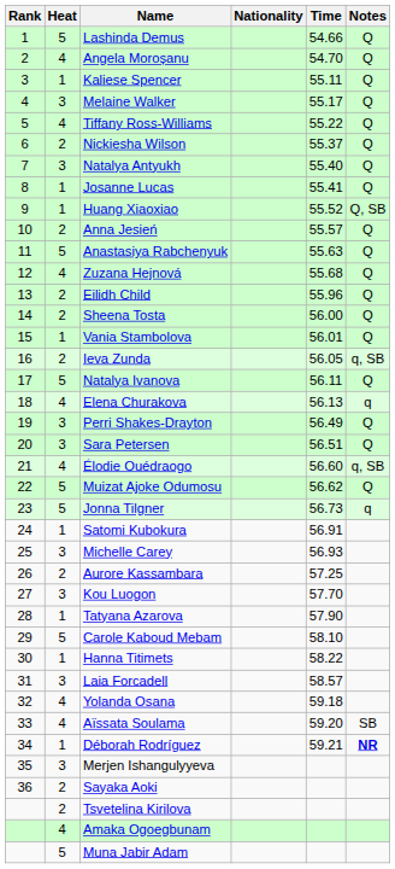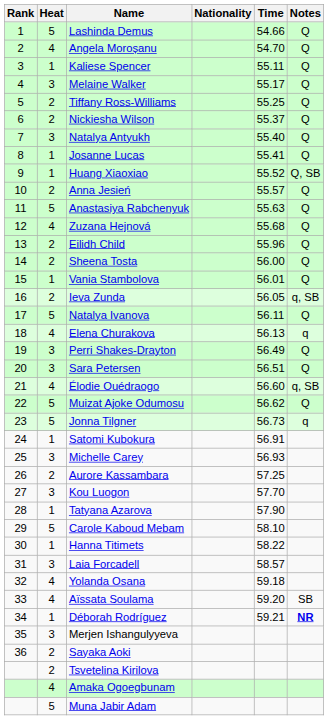 <table class="wikitable sortable" style="text-align:center">
 <tr>
 <th>Rank</th>
 <th>Heat</th>
 <th>Name</th>
 <th>Nationality</th>
 <th>Time</th>
 <th>Notes</th>
 </tr>
 <tr bgcolor=ccffcc>
 <td>1</td>
 <td>5</td>
 <td align=left><a href='#'>Lashinda Demus</a></td>
 <td align=left></td>
 <td>54.66</td>
 <td>Q</td>
 </tr>
 <tr bgcolor=ccffcc>
 <td>2</td>
 <td>4</td>
 <td align=left><a href='#'>Angela Moroșanu</a></td>
 <td align=left></td>
 <td>54.70</td>
 <td>Q</td>
 </tr>
 <tr bgcolor=ccffcc>
 <td>3</td>
 <td>1</td>
 <td align=left><a href='#'>Kaliese Spencer</a></td>
 <td align=left></td>
 <td>55.11</td>
 <td>Q</td>
 </tr>
 <tr bgcolor=ccffcc>
 <td>4</td>
 <td>3</td>
 <td align=left><a href='#'>Melaine Walker</a></td>
 <td align=left></td>
 <td>55.17</td>
 <td>Q</td>
 </tr>
 <tr bgcolor=ccffcc>
 <td>5</td>
-<td>4</td>
+<td>2</td>
 <td align=left><a href='#'>Tiffany Ross-Williams</a></td>
 <td align=left></td>
-<td>55.22</td>
+<td>55.25</td>
 <td>Q</td>
 </tr>
 <tr bgcolor=ccffcc>
 <td>6</td>
 <td>2</td>
 <td align=left><a href='#'>Nickiesha Wilson</a></td>
 <td align=left></td>
 <td>55.37</td>
 <td>Q</td>
 </tr>
 <tr bgcolor=ccffcc>
 <td>7</td>
 <td>3</td>
 <td align=left><a href='#'>Natalya Antyukh</a></td>
 <td align=left></td>
 <td>55.40</td>
 <td>Q</td>
 </tr>
 <tr bgcolor=ccffcc>
 <td>8</td>
 <td>1</td>
 <td align=left><a href='#'>Josanne Lucas</a></td>
 <td align=left></td>
 <td>55.41</td>
 <td>Q</td>
 </tr>
 <tr bgcolor=ccffcc>
 <td>9</td>
 <td>1</td>
 <td align=left><a href='#'>Huang Xiaoxiao</a></td>
 <td align=left></td>
 <td>55.52</td>
 <td>Q, SB</td>
 </tr>
 <tr bgcolor=ccffcc>
 <td>10</td>
 <td>2</td>
 <td align=left><a href='#'>Anna Jesień</a></td>
 <td align=left></td>
 <td>55.57</td>
 <td>Q</td>
 </tr>
 <tr bgcolor=ccffcc>
 <td>11</td>
 <td>5</td>
 <td align=left><a href='#'>Anastasiya Rabchenyuk</a></td>
 <td align=left></td>
 <td>55.63</td>
 <td>Q</td>
 </tr>
 <tr bgcolor=ccffcc>
 <td>12</td>
 <td>4</td>
 <td align=left><a href='#'>Zuzana Hejnová</a></td>
 <td align=left></td>
 <td>55.68</td>
 <td>Q</td>
 </tr>
 <tr bgcolor=ccffcc>
 <td>13</td>
 <td>2</td>
 <td align=left><a href='#'>Eilidh Child</a></td>
 <td align=left></td>
 <td>55.96</td>
 <td>Q</td>
 </tr>
 <tr bgcolor=ccffcc>
 <td>14</td>
 <td>2</td>
 <td align=left><a href='#'>Sheena Tosta</a></td>
 <td align=left></td>
 <td>56.00</td>
 <td>Q</td>
 </tr>
 <tr bgcolor=ccffcc>
 <td>15</td>
 <td>1</td>
 <td align=left><a href='#'>Vania Stambolova</a></td>
 <td align=left></td>
 <td>56.01</td>
 <td>Q</td>
 </tr>
 <tr bgcolor=ddffdd>
 <td>16</td>
 <td>2</td>
 <td align=left><a href='#'>Ieva Zunda</a></td>
 <td align=left></td>
 <td>56.05</td>
 <td>q,  SB</td>
 </tr>
 <tr bgcolor=ccffcc>
 <td>17</td>
 <td>5</td>
 <td align=left><a href='#'>Natalya Ivanova</a></td>
 <td align=left></td>
 <td>56.11</td>
 <td>Q</td>
 </tr>
 <tr bgcolor=ddffdd>
 <td>18</td>
 <td>4</td>
 <td align=left><a href='#'>Elena Churakova</a></td>
 <td align=left></td>
 <td>56.13</td>
 <td>q</td>
 </tr>
 <tr bgcolor=ccffcc>
 <td>19</td>
 <td>3</td>
 <td align=left><a href='#'>Perri Shakes-Drayton</a></td>
 <td align=left></td>
 <td>56.49</td>
 <td>Q</td>
 </tr>
 <tr bgcolor=ccffcc>
 <td>20</td>
 <td>3</td>
 <td align=left><a href='#'>Sara Petersen</a></td>
 <td align=left></td>
 <td>56.51</td>
 <td>Q</td>
 </tr>
 <tr bgcolor=ddffdd>
 <td>21</td>
 <td>4</td>
 <td align=left><a href='#'>Élodie Ouédraogo</a></td>
 <td align=left></td>
 <td>56.60</td>
 <td>q, SB</td>
 </tr>
 <tr bgcolor=ccffcc>
 <td>22</td>
 <td>5</td>
 <td align=left><a href='#'>Muizat Ajoke Odumosu</a></td>
 <td align=left></td>
 <td>56.62</td>
 <td>Q</td>
 </tr>
 <tr bgcolor=ddffdd>
 <td>23</td>
 <td>5</td>
 <td align=left><a href='#'>Jonna Tilgner</a></td>
 <td align=left></td>
 <td>56.73</td>
 <td>q</td>
 </tr>
 <tr>
 <td>24</td>
 <td>1</td>
 <td align=left><a href='#'>Satomi Kubokura</a></td>
 <td align=left></td>
 <td>56.91</td>
 <td></td>
 </tr>
 <tr>
 <td>25</td>
 <td>3</td>
 <td align=left><a href='#'>Michelle Carey</a></td>
 <td align=left></td>
 <td>56.93</td>
 <td></td>
 </tr>
 <tr>
 <td>26</td>
 <td>2</td>
 <td align=left><a href='#'>Aurore Kassambara</a></td>
 <td align=left></td>
 <td>57.25</td>
 <td></td>
 </tr>
 <tr>
 <td>27</td>
 <td>3</td>
 <td align=left><a href='#'>Kou Luogon</a></td>
 <td align=left></td>
 <td>57.70</td>
 <td></td>
 </tr>
 <tr>
 <td>28</td>
 <td>1</td>
 <td align=left><a href='#'>Tatyana Azarova</a></td>
 <td align=left></td>
 <td>57.90</td>
 <td></td>
 </tr>
 <tr>
 <td>29</td>
 <td>5</td>
 <td align=left><a href='#'>Carole Kaboud Mebam</a></td>
 <td align=left></td>
 <td>58.10</td>
 <td></td>
 </tr>
 <tr>
 <td>30</td>
 <td>1</td>
 <td align=left><a href='#'>Hanna Titimets</a></td>
 <td align=left></td>
 <td>58.22</td>
 <td></td>
 </tr>
 <tr>
 <td>31</td>
 <td>3</td>
 <td align=left><a href='#'>Laia Forcadell</a></td>
 <td align=left></td>
 <td>58.57</td>
 <td></td>
 </tr>
 <tr>
 <td>32</td>
 <td>4</td>
 <td align=left><a href='#'>Yolanda Osana</a></td>
 <td align=left></td>
 <td>59.18</td>
 <td></td>
 </tr>
 <tr>
 <td>33</td>
 <td>4</td>
 <td align=left><a href='#'>Aïssata Soulama</a></td>
 <td align=left></td>
 <td>59.20</td>
 <td>SB</td>
 </tr>
 <tr>
 <td>34</td>
 <td>1</td>
 <td align=left><a href='#'>Déborah Rodríguez</a></td>
 <td align=left></td>
 <td>59.21</td>
 <td><strong><a href='#'>NR</a></strong></td>
 </tr>
 <tr>
 <td>35</td>
 <td>3</td>
 <td align=left>Merjen Ishangulyyeva</td>
 <td align=left></td>
 <td></td>
 <td></td>
 </tr>
 <tr>
 <td>36</td>
 <td>2</td>
 <td align=left><a href='#'>Sayaka Aoki</a></td>
 <td align=left></td>
 <td></td>
 <td></td>
 </tr>
 <tr>
 <td></td>
 <td>2</td>
 <td align=left><a href='#'>Tsvetelina Kirilova</a></td>
 <td align=left></td>
 <td></td>
 <td></td>
 </tr>
 <tr bgcolor=ccffcc>
 <td></td>
 <td>4</td>
 <td align=left><a href='#'>Amaka Ogoegbunam</a></td>
 <td align=left></td>
 <td></td>
 <td></td>
 </tr>
 <tr>
 <td></td>
 <td>5</td>
 <td align=left><a href='#'>Muna Jabir Adam</a></td>
 <td align=left></td>
 <td></td>
 <td></td>
 </tr>
 </table>
